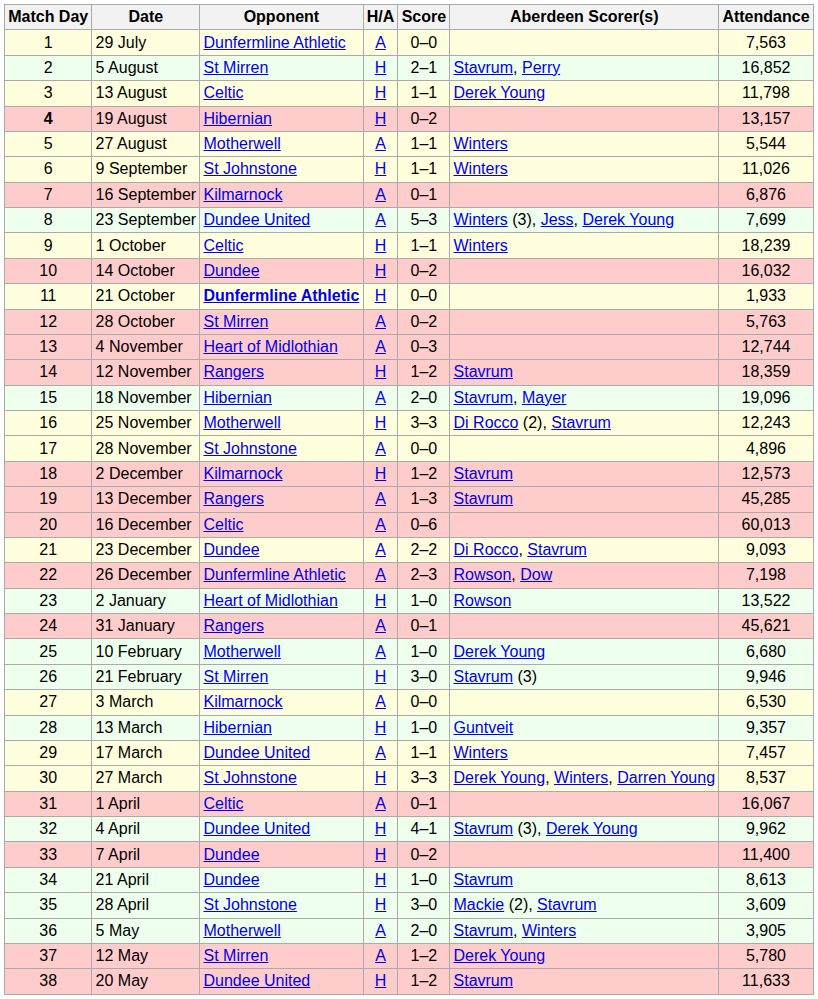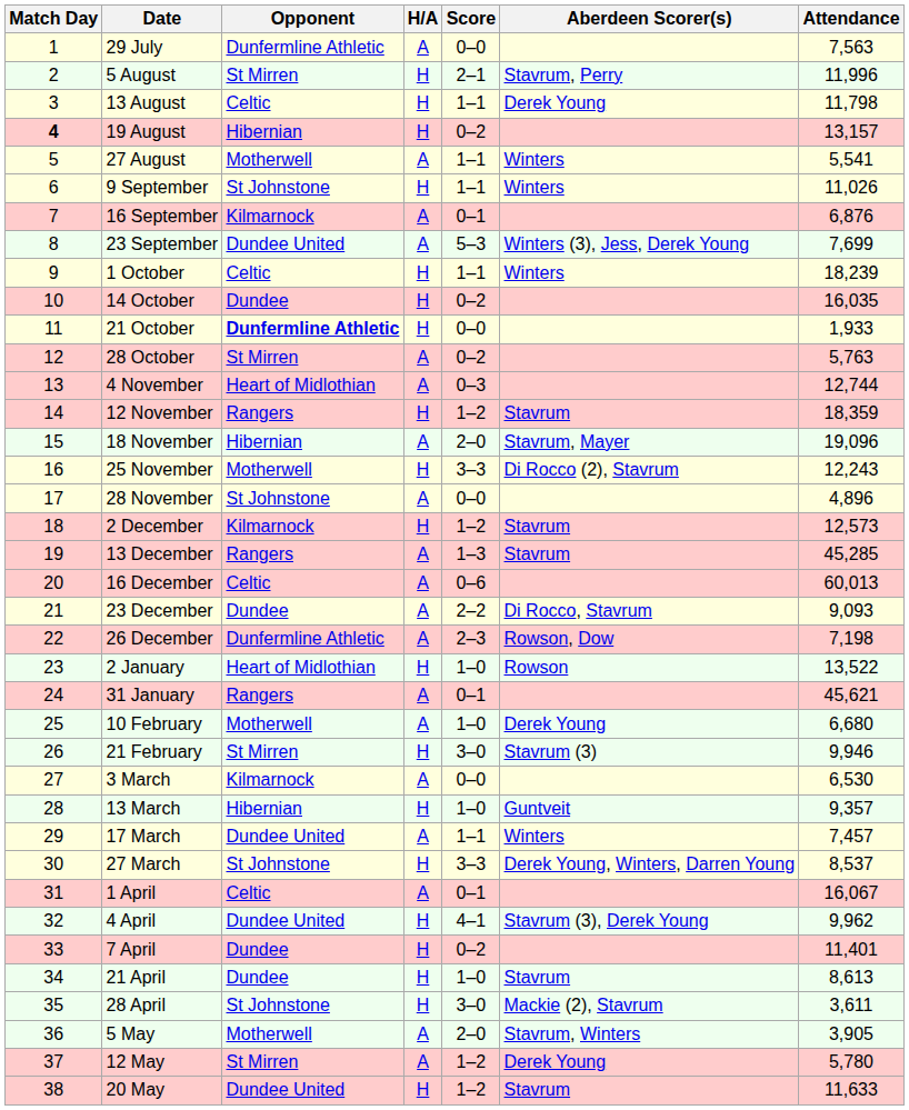 <table class="wikitable" style="text-align:center">
 <tr>
 <th>Match Day</th>
 <th>Date</th>
 <th>Opponent</th>
 <th>H/A</th>
 <th>Score</th>
 <th>Aberdeen Scorer(s)</th>
 <th>Attendance</th>
 </tr>
 <tr bgcolor=#FFFFDD>
 <td>1</td>
 <td align=left>29 July</td>
 <td align=left><a href='#'>Dunfermline Athletic</a></td>
 <td><a href='#'>A</a></td>
 <td>0–0</td>
 <td align=left></td>
 <td>7,563</td>
 </tr>
 <tr bgcolor=#EEFFEE>
 <td>2</td>
 <td align=left>5 August</td>
 <td align=left><a href='#'>St Mirren</a></td>
 <td><a href='#'>H</a></td>
 <td>2–1</td>
 <td align=left><a href='#'>Stavrum</a>, <a href='#'>Perry</a></td>
-<td>16,852</td>
+<td>11,996</td>
 </tr>
 <tr bgcolor=#FFFFDD>
 <td>3</td>
 <td align=left>13 August</td>
 <td align=left><a href='#'>Celtic</a></td>
 <td><a href='#'>H</a></td>
 <td>1–1</td>
 <td align=left><a href='#'>Derek Young</a></td>
 <td>11,798</td>
 </tr>
 <tr bgcolor=#FFCCCC>
 <td><strong>4</strong></td>
 <td align=left>19 August</td>
 <td align=left><a href='#'>Hibernian</a></td>
 <td><a href='#'>H</a></td>
 <td>0–2</td>
 <td align=left></td>
 <td>13,157</td>
 </tr>
 <tr bgcolor=#FFFFDD>
 <td>5</td>
 <td align=left>27 August</td>
 <td align=left><a href='#'>Motherwell</a></td>
 <td><a href='#'>A</a></td>
 <td>1–1</td>
 <td align=left><a href='#'>Winters</a></td>
-<td>5,544</td>
+<td>5,541</td>
 </tr>
 <tr bgcolor=#FFFFDD>
 <td>6</td>
 <td align=left>9 September</td>
 <td align=left><a href='#'>St Johnstone</a></td>
 <td><a href='#'>H</a></td>
 <td>1–1</td>
 <td align=left><a href='#'>Winters</a></td>
 <td>11,026</td>
 </tr>
 <tr bgcolor=#FFCCCC>
 <td>7</td>
 <td align=left>16 September</td>
 <td align=left><a href='#'>Kilmarnock</a></td>
 <td><a href='#'>A</a></td>
 <td>0–1</td>
 <td align=left></td>
 <td>6,876</td>
 </tr>
 <tr bgcolor=#EEFFEE>
 <td>8</td>
 <td align=left>23 September</td>
 <td align=left><a href='#'>Dundee United</a></td>
 <td><a href='#'>A</a></td>
 <td>5–3</td>
 <td align=left><a href='#'>Winters</a> (3), <a href='#'>Jess</a>, <a href='#'>Derek Young</a></td>
 <td>7,699</td>
 </tr>
 <tr bgcolor=#FFFFDD>
 <td>9</td>
 <td align=left>1 October</td>
 <td align=left><a href='#'>Celtic</a></td>
 <td><a href='#'>H</a></td>
 <td>1–1</td>
 <td align=left><a href='#'>Winters</a></td>
 <td>18,239</td>
 </tr>
 <tr bgcolor=#FFCCCC>
 <td>10</td>
 <td align=left>14 October</td>
 <td align=left><a href='#'>Dundee</a></td>
 <td><a href='#'>H</a></td>
 <td>0–2</td>
 <td align=left></td>
-<td>16,032</td>
+<td>16,035</td>
 </tr>
 <tr bgcolor=#FFFFDD>
 <td>11</td>
 <td align=left>21 October</td>
 <td align=left><strong><a href='#'>Dunfermline Athletic</a></strong></td>
 <td><a href='#'>H</a></td>
 <td>0–0</td>
 <td align=left></td>
 <td>1,933</td>
 </tr>
 <tr bgcolor=#FFCCCC>
 <td>12</td>
 <td align=left>28 October</td>
 <td align=left><a href='#'>St Mirren</a></td>
 <td><a href='#'>A</a></td>
 <td>0–2</td>
 <td align=left></td>
 <td>5,763</td>
 </tr>
 <tr bgcolor=#FFCCCC>
 <td>13</td>
 <td align=left>4 November</td>
 <td align=left><a href='#'>Heart of Midlothian</a></td>
 <td><a href='#'>A</a></td>
 <td>0–3</td>
 <td align=left></td>
 <td>12,744</td>
 </tr>
 <tr bgcolor=#FFCCCC>
 <td>14</td>
 <td align=left>12 November</td>
 <td align=left><a href='#'>Rangers</a></td>
 <td><a href='#'>H</a></td>
 <td>1–2</td>
 <td align=left><a href='#'>Stavrum</a></td>
 <td>18,359</td>
 </tr>
 <tr bgcolor=#EEFFEE>
 <td>15</td>
 <td align=left>18 November</td>
 <td align=left><a href='#'>Hibernian</a></td>
 <td><a href='#'>A</a></td>
 <td>2–0</td>
 <td align=left><a href='#'>Stavrum</a>, <a href='#'>Mayer</a></td>
 <td>19,096</td>
 </tr>
 <tr bgcolor=#FFFFDD>
 <td>16</td>
 <td align=left>25 November</td>
 <td align=left><a href='#'>Motherwell</a></td>
 <td><a href='#'>H</a></td>
 <td>3–3</td>
 <td align=left><a href='#'>Di Rocco</a> (2), <a href='#'>Stavrum</a></td>
 <td>12,243</td>
 </tr>
 <tr bgcolor=#FFFFDD>
 <td>17</td>
 <td align=left>28 November</td>
 <td align=left><a href='#'>St Johnstone</a></td>
 <td><a href='#'>A</a></td>
 <td>0–0</td>
 <td align=left></td>
 <td>4,896</td>
 </tr>
 <tr bgcolor=#FFCCCC>
 <td>18</td>
 <td align=left>2 December</td>
 <td align=left><a href='#'>Kilmarnock</a></td>
 <td><a href='#'>H</a></td>
 <td>1–2</td>
 <td align=left><a href='#'>Stavrum</a></td>
 <td>12,573</td>
 </tr>
 <tr bgcolor=#FFCCCC>
 <td>19</td>
 <td align=left>13 December</td>
 <td align=left><a href='#'>Rangers</a></td>
 <td><a href='#'>A</a></td>
 <td>1–3</td>
 <td align=left><a href='#'>Stavrum</a></td>
 <td>45,285</td>
 </tr>
 <tr bgcolor=#FFCCCC>
 <td>20</td>
 <td align=left>16 December</td>
 <td align=left><a href='#'>Celtic</a></td>
 <td><a href='#'>A</a></td>
 <td>0–6</td>
 <td align=left></td>
 <td>60,013</td>
 </tr>
 <tr bgcolor=#FFFFDD>
 <td>21</td>
 <td align=left>23 December</td>
 <td align=left><a href='#'>Dundee</a></td>
 <td><a href='#'>A</a></td>
 <td>2–2</td>
 <td align=left><a href='#'>Di Rocco</a>, <a href='#'>Stavrum</a></td>
 <td>9,093</td>
 </tr>
 <tr bgcolor=#FFCCCC>
 <td>22</td>
 <td align=left>26 December</td>
 <td align=left><a href='#'>Dunfermline Athletic</a></td>
 <td><a href='#'>A</a></td>
 <td>2–3</td>
 <td align=left><a href='#'>Rowson</a>, <a href='#'>Dow</a></td>
 <td>7,198</td>
 </tr>
 <tr bgcolor=#EEFFEE>
 <td>23</td>
 <td align=left>2 January</td>
 <td align=left><a href='#'>Heart of Midlothian</a></td>
 <td><a href='#'>H</a></td>
 <td>1–0</td>
 <td align=left><a href='#'>Rowson</a></td>
 <td>13,522</td>
 </tr>
 <tr bgcolor=#FFCCCC>
 <td>24</td>
 <td align=left>31 January</td>
 <td align=left><a href='#'>Rangers</a></td>
 <td><a href='#'>A</a></td>
 <td>0–1</td>
 <td align=left></td>
 <td>45,621</td>
 </tr>
 <tr bgcolor=#EEFFEE>
 <td>25</td>
 <td align=left>10 February</td>
 <td align=left><a href='#'>Motherwell</a></td>
 <td><a href='#'>A</a></td>
 <td>1–0</td>
 <td align=left><a href='#'>Derek Young</a></td>
 <td>6,680</td>
 </tr>
 <tr bgcolor=#EEFFEE>
 <td>26</td>
 <td align=left>21 February</td>
 <td align=left><a href='#'>St Mirren</a></td>
 <td><a href='#'>H</a></td>
 <td>3–0</td>
 <td align=left><a href='#'>Stavrum</a> (3)</td>
 <td>9,946</td>
 </tr>
 <tr bgcolor=#FFFFDD>
 <td>27</td>
 <td align=left>3 March</td>
 <td align=left><a href='#'>Kilmarnock</a></td>
 <td><a href='#'>A</a></td>
 <td>0–0</td>
 <td align=left></td>
 <td>6,530</td>
 </tr>
 <tr bgcolor=#EEFFEE>
 <td>28</td>
 <td align=left>13 March</td>
 <td align=left><a href='#'>Hibernian</a></td>
 <td><a href='#'>H</a></td>
 <td>1–0</td>
 <td align=left><a href='#'>Guntveit</a></td>
 <td>9,357</td>
 </tr>
 <tr bgcolor=#FFFFDD>
 <td>29</td>
 <td align=left>17 March</td>
 <td align=left><a href='#'>Dundee United</a></td>
 <td><a href='#'>A</a></td>
 <td>1–1</td>
 <td align=left><a href='#'>Winters</a></td>
 <td>7,457</td>
 </tr>
 <tr bgcolor=#FFFFDD>
 <td>30</td>
 <td align=left>27 March</td>
 <td align=left><a href='#'>St Johnstone</a></td>
 <td><a href='#'>H</a></td>
 <td>3–3</td>
 <td align=left><a href='#'>Derek Young</a>, <a href='#'>Winters</a>, <a href='#'>Darren Young</a></td>
 <td>8,537</td>
 </tr>
 <tr bgcolor=#FFCCCC>
 <td>31</td>
 <td align=left>1 April</td>
 <td align=left><a href='#'>Celtic</a></td>
 <td><a href='#'>A</a></td>
 <td>0–1</td>
 <td align=left></td>
 <td>16,067</td>
 </tr>
 <tr bgcolor=#EEFFEE>
 <td>32</td>
 <td align=left>4 April</td>
 <td align=left><a href='#'>Dundee United</a></td>
 <td><a href='#'>H</a></td>
 <td>4–1</td>
 <td align=left><a href='#'>Stavrum</a> (3), <a href='#'>Derek Young</a></td>
 <td>9,962</td>
 </tr>
 <tr bgcolor=#FFCCCC>
 <td>33</td>
 <td align=left>7 April</td>
 <td align=left><a href='#'>Dundee</a></td>
 <td><a href='#'>H</a></td>
 <td>0–2</td>
 <td align=left></td>
-<td>11,400</td>
+<td>11,401</td>
 </tr>
 <tr bgcolor=#EEFFEE>
 <td>34</td>
 <td align=left>21 April</td>
 <td align=left><a href='#'>Dundee</a></td>
 <td><a href='#'>H</a></td>
 <td>1–0</td>
 <td align=left><a href='#'>Stavrum</a></td>
 <td>8,613</td>
 </tr>
 <tr bgcolor=#EEFFEE>
 <td>35</td>
 <td align=left>28 April</td>
 <td align=left><a href='#'>St Johnstone</a></td>
 <td><a href='#'>H</a></td>
 <td>3–0</td>
 <td align=left><a href='#'>Mackie</a> (2), <a href='#'>Stavrum</a></td>
-<td>3,609</td>
+<td>3,611</td>
 </tr>
 <tr bgcolor=#EEFFEE>
 <td>36</td>
 <td align=left>5 May</td>
 <td align=left><a href='#'>Motherwell</a></td>
 <td><a href='#'>A</a></td>
 <td>2–0</td>
 <td align=left><a href='#'>Stavrum</a>, <a href='#'>Winters</a></td>
 <td>3,905</td>
 </tr>
 <tr bgcolor=#FFCCCC>
 <td>37</td>
 <td align=left>12 May</td>
 <td align=left><a href='#'>St Mirren</a></td>
 <td><a href='#'>A</a></td>
 <td>1–2</td>
 <td align=left><a href='#'>Derek Young</a></td>
 <td>5,780</td>
 </tr>
 <tr bgcolor=#FFCCCC>
 <td>38</td>
 <td align=left>20 May</td>
 <td align=left><a href='#'>Dundee United</a></td>
 <td><a href='#'>H</a></td>
 <td>1–2</td>
 <td align=left><a href='#'>Stavrum</a></td>
 <td>11,633</td>
 </tr>
 <tr>
 </tr>
 </table>
